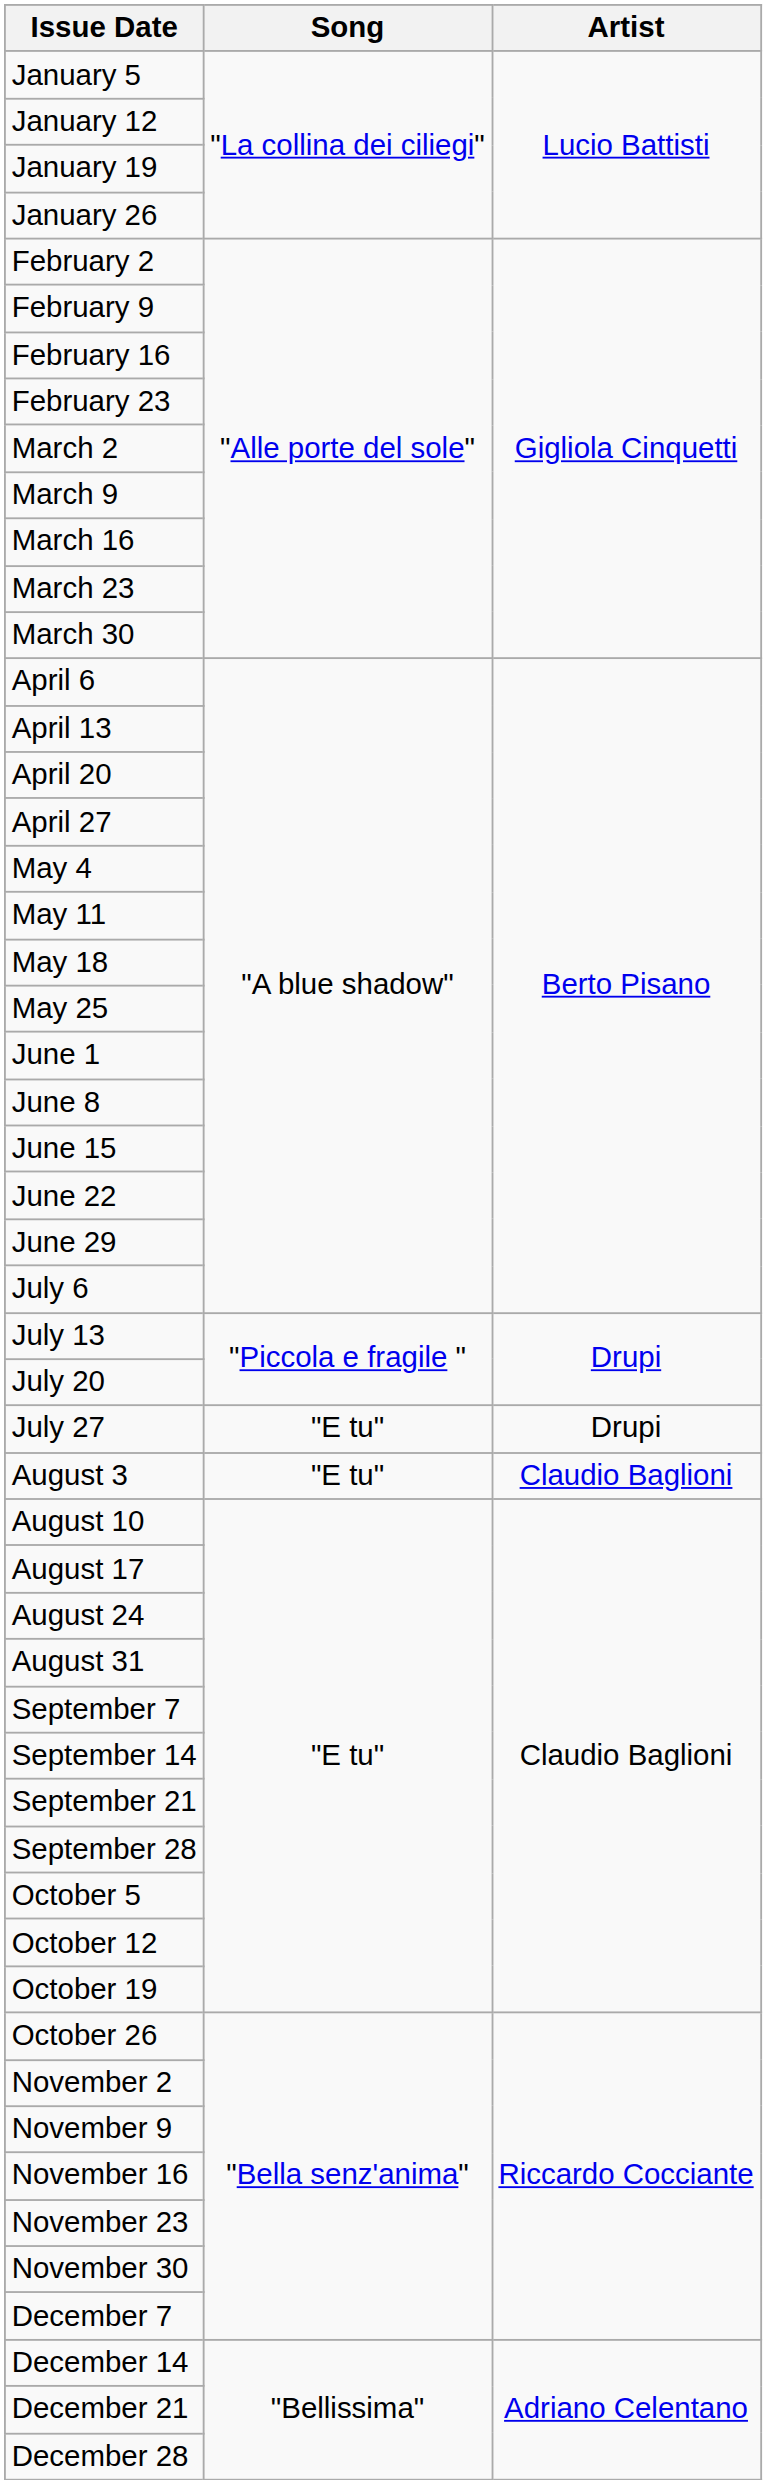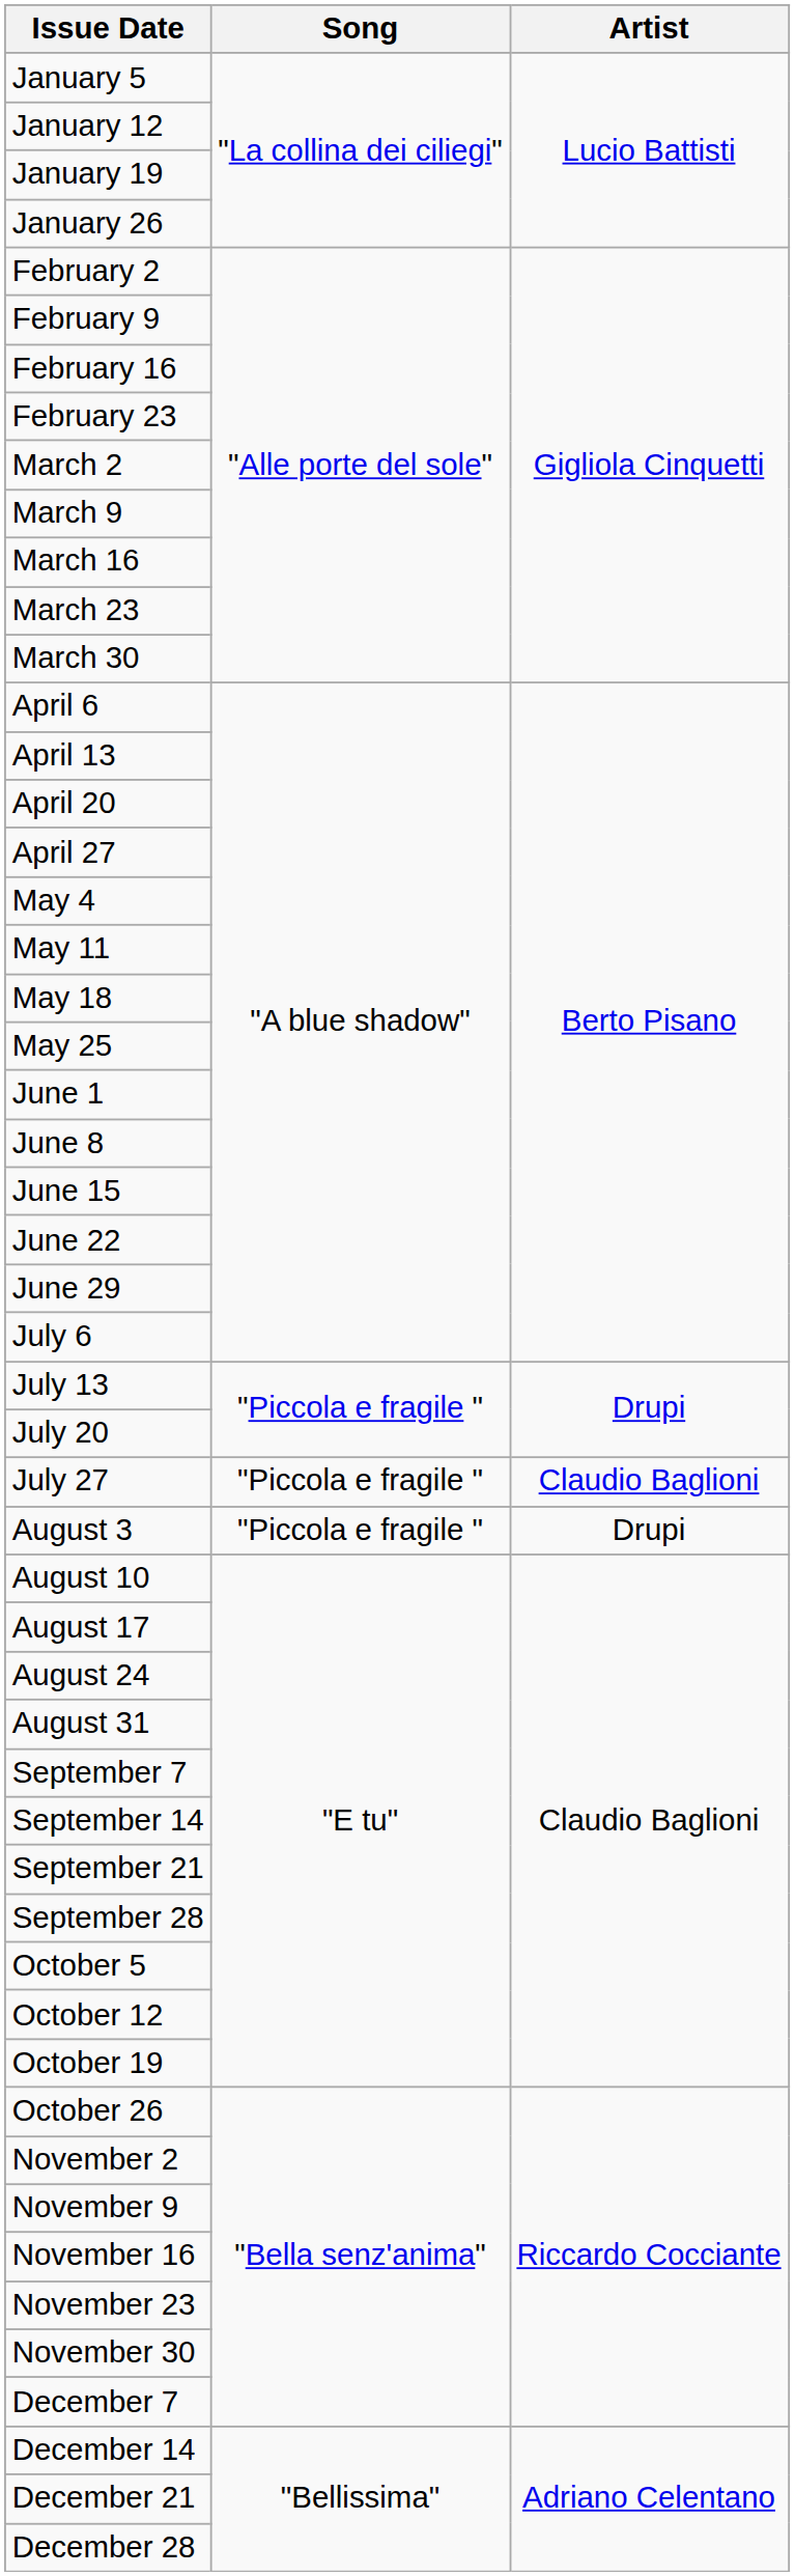 <table class="wikitable">
 <tr>
 <th>Issue Date</th>
 <th>Song</th>
 <th>Artist</th>
 </tr>
 <tr>
 <td>January 5</td>
 <td align="center" rowspan="4">"<a href='#'>La collina dei ciliegi</a>"</td>
 <td align="center" rowspan="4"><a href='#'>Lucio Battisti</a></td>
 </tr>
 <tr>
 <td>January 12</td>
 </tr>
 <tr>
 <td>January 19</td>
 </tr>
 <tr>
 <td>January 26</td>
 </tr>
 <tr>
 <td>February 2</td>
 <td align="center" rowspan="9">"<a href='#'>Alle porte del sole</a>"</td>
 <td align="center" rowspan="9"><a href='#'>Gigliola Cinquetti</a></td>
 </tr>
 <tr>
 <td>February 9</td>
 </tr>
 <tr>
 <td>February 16</td>
 </tr>
 <tr>
 <td>February 23</td>
 </tr>
 <tr>
 <td>March 2</td>
 </tr>
 <tr>
 <td>March 9</td>
 </tr>
 <tr>
 <td>March 16</td>
 </tr>
 <tr>
 <td>March 23</td>
 </tr>
 <tr>
 <td>March 30</td>
 </tr>
 <tr>
 <td>April 6</td>
 <td align="center" rowspan="14">"A blue shadow"</td>
 <td align="center" rowspan="14"><a href='#'>Berto Pisano</a></td>
 </tr>
 <tr>
 <td>April 13</td>
 </tr>
 <tr>
 <td>April 20</td>
 </tr>
 <tr>
 <td>April 27</td>
 </tr>
 <tr>
 <td>May 4</td>
 </tr>
 <tr>
 <td>May 11</td>
 </tr>
 <tr>
 <td>May 18</td>
 </tr>
 <tr>
 <td>May 25</td>
 </tr>
 <tr>
 <td>June 1</td>
 </tr>
 <tr>
 <td>June 8</td>
 </tr>
 <tr>
 <td>June 15</td>
 </tr>
 <tr>
 <td>June 22</td>
 </tr>
 <tr>
 <td>June 29</td>
 </tr>
 <tr>
 <td>July 6</td>
 </tr>
 <tr>
 <td>July 13</td>
 <td align="center" rowspan="2">"<a href='#'>Piccola e fragile</a> "</td>
 <td align="center" rowspan="2"><a href='#'>Drupi</a></td>
 </tr>
 <tr>
 <td>July 20</td>
 </tr>
 <tr>
 <td>July 27</td>
-<td align="center" rowspan="1">"E tu"</td>
-<td align="center" rowspan="1">Drupi</td>
+<td align="center" rowspan="1">"Piccola e fragile "</td>
+<td align="center" rowspan="1"><a href='#'>Claudio Baglioni</a></td>
 </tr>
 <tr>
 <td>August 3</td>
-<td align="center" rowspan="1">"E tu"</td>
-<td align="center" rowspan="1"><a href='#'>Claudio Baglioni</a></td>
+<td align="center" rowspan="1">"Piccola e fragile "</td>
+<td align="center" rowspan="1">Drupi</td>
 </tr>
 <tr>
 <td>August 10</td>
 <td align="center" rowspan="11">"E tu"</td>
 <td align="center" rowspan="11">Claudio Baglioni</td>
 </tr>
 <tr>
 <td>August 17</td>
 </tr>
 <tr>
 <td>August 24</td>
 </tr>
 <tr>
 <td>August 31</td>
 </tr>
 <tr>
 <td>September 7</td>
 </tr>
 <tr>
 <td>September 14</td>
 </tr>
 <tr>
 <td>September 21</td>
 </tr>
 <tr>
 <td>September 28</td>
 </tr>
 <tr>
 <td>October 5</td>
 </tr>
 <tr>
 <td>October 12</td>
 </tr>
 <tr>
 <td>October 19</td>
 </tr>
 <tr>
 <td>October 26</td>
 <td align="center" rowspan="7">"<a href='#'>Bella senz'anima</a>"</td>
 <td align="center" rowspan="7"><a href='#'>Riccardo Cocciante</a></td>
 </tr>
 <tr>
 <td>November 2</td>
 </tr>
 <tr>
 <td>November 9</td>
 </tr>
 <tr>
 <td>November 16</td>
 </tr>
 <tr>
 <td>November 23</td>
 </tr>
 <tr>
 <td>November 30</td>
 </tr>
 <tr>
 <td>December 7</td>
 </tr>
 <tr>
 <td>December 14</td>
 <td align="center" rowspan="3">"Bellissima"</td>
 <td align="center" rowspan="3"><a href='#'>Adriano Celentano</a></td>
 </tr>
 <tr>
 <td>December 21</td>
 </tr>
 <tr>
 <td>December 28</td>
 </tr>
 </table>
